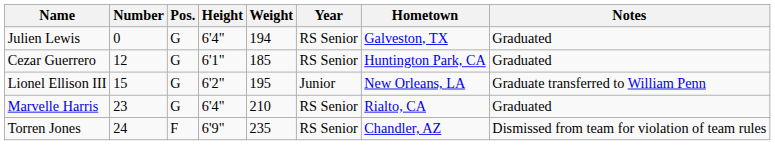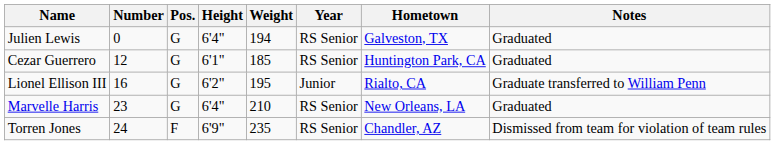 <table class="wikitable sortable" border="1">
 <tr>
 <th>Name</th>
 <th>Number</th>
 <th>Pos.</th>
 <th>Height</th>
 <th>Weight</th>
 <th>Year</th>
 <th>Hometown</th>
 <th class="unsortable">Notes</th>
 </tr>
 <tr>
 <td>Julien Lewis</td>
 <td>0</td>
 <td>G</td>
 <td>6'4"</td>
 <td>194</td>
 <td>RS Senior</td>
 <td><a href='#'>Galveston, TX</a></td>
 <td>Graduated</td>
 </tr>
 <tr>
 <td>Cezar Guerrero</td>
 <td>12</td>
 <td>G</td>
 <td>6'1"</td>
 <td>185</td>
 <td>RS Senior</td>
 <td><a href='#'>Huntington Park, CA</a></td>
 <td>Graduated</td>
 </tr>
 <tr>
 <td>Lionel Ellison III</td>
-<td>15</td>
+<td>16</td>
 <td>G</td>
 <td>6'2"</td>
 <td>195</td>
 <td>Junior</td>
-<td><a href='#'>New Orleans, LA</a></td>
+<td><a href='#'>Rialto, CA</a></td>
 <td>Graduate transferred to <a href='#'>William Penn</a></td>
 </tr>
 <tr>
 <td><a href='#'>Marvelle Harris</a></td>
 <td>23</td>
 <td>G</td>
 <td>6'4"</td>
 <td>210</td>
 <td>RS Senior</td>
-<td><a href='#'>Rialto, CA</a></td>
+<td><a href='#'>New Orleans, LA</a></td>
 <td>Graduated</td>
 </tr>
 <tr>
 <td>Torren Jones</td>
 <td>24</td>
 <td>F</td>
 <td>6'9"</td>
 <td>235</td>
 <td>RS Senior</td>
 <td><a href='#'>Chandler, AZ</a></td>
 <td>Dismissed from team for violation of team rules</td>
 </tr>
 </table>
